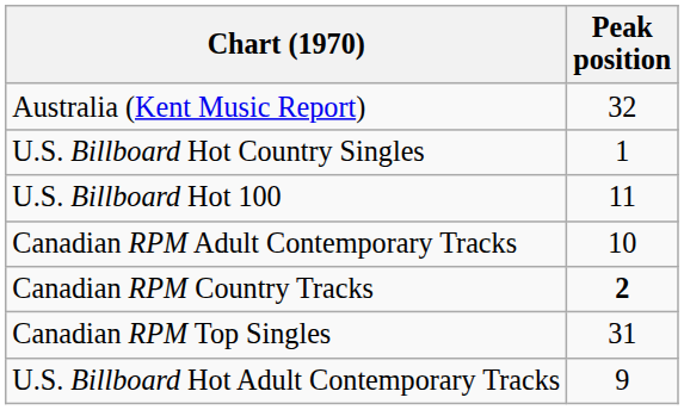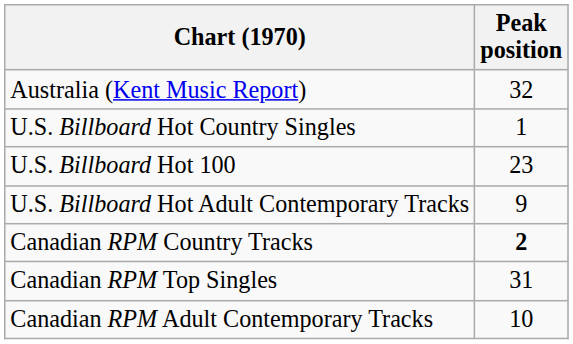 <table class="wikitable sortable">
 <tr>
 <th align="left">Chart (1970)</th>
 <th style="text-align:center;">Peak<br>position</th>
 </tr>
 <tr>
 <td>Australia (<a href='#'>Kent Music Report</a>)</td>
 <td style="text-align:center;">32</td>
 </tr>
 <tr>
 <td align="left">U.S. <em>Billboard</em> Hot Country Singles</td>
 <td style="text-align:center;">1</td>
 </tr>
 <tr>
 <td align="left">U.S. <em>Billboard</em> Hot 100</td>
-<td style="text-align:center;">11</td>
+<td style="text-align:center;">23</td>
 </tr>
 <tr>
-<td align="left">Canadian <em>RPM</em> Adult Contemporary Tracks</td>
-<td style="text-align:center;">10</td>
+<td align="left">U.S. <em>Billboard</em> Hot Adult Contemporary Tracks</td>
+<td style="text-align:center;">9</td>
 </tr>
 <tr>
 <td align="left">Canadian <em>RPM</em> Country Tracks</td>
 <td style="text-align:center;"><strong>2</strong></td>
 </tr>
 <tr>
 <td align="left">Canadian <em>RPM</em> Top Singles</td>
 <td style="text-align:center;">31</td>
 </tr>
 <tr>
-<td align="left">U.S. <em>Billboard</em> Hot Adult Contemporary Tracks</td>
-<td style="text-align:center;">9</td>
+<td align="left">Canadian <em>RPM</em> Adult Contemporary Tracks</td>
+<td style="text-align:center;">10</td>
 </tr>
 </table>
